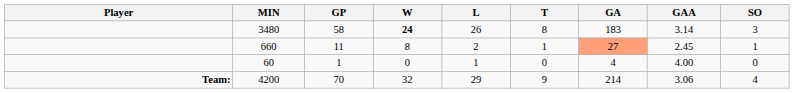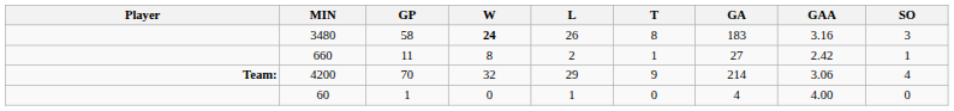 <table class="wikitable sortable" width="60%">
 <tr>
 <th bgcolor="#DDDDFF" width="10%">Player</th>
 <th width="3%" bgcolor="#DDDDFF" title="Minutes played">MIN</th>
 <th width="3%" bgcolor="#DDDDFF" title="Games played in">GP</th>
 <th width="3%" bgcolor="#DDDDFF" title="Wins">W</th>
 <th width="3%" bgcolor="#DDDDFF"title="Losses">L</th>
 <th width="3%" bgcolor="#DDDDFF" title="Ties">T</th>
 <th width="3%" bgcolor="#DDDDFF" title="Goals against">GA</th>
 <th width="3%" bgcolor="#DDDDFF" title="Goals against average">GAA</th>
 <th width="3%" bgcolor="#DDDDFF"title="Shut-outs">SO</th>
 </tr>
 <tr align="center">
 <td align="right"></td>
 <td>3480</td>
 <td>58</td>
 <td><strong>24</strong></td>
 <td>26</td>
 <td>8</td>
 <td>183</td>
-<td>3.14</td>
+<td>3.16</td>
 <td>3</td>
 </tr>
 <tr align="center">
 <td align="right"></td>
 <td>660</td>
 <td>11</td>
 <td>8</td>
 <td>2</td>
 <td>1</td>
-<td style="background: lightsalmon;">27</td>
-<td>2.45</td>
+<td>27</td>
+<td>2.42</td>
 <td>1</td>
+</tr>
+<tr align="center">
+<td align="right"><strong>Team:</strong></td>
+<td>4200</td>
+<td>70</td>
+<td>32</td>
+<td>29</td>
+<td>9</td>
+<td>214</td>
+<td>3.06</td>
+<td>4</td>
 </tr>
 <tr align="center">
 <td align="right"></td>
 <td>60</td>
 <td>1</td>
 <td>0</td>
 <td>1</td>
 <td>0</td>
 <td>4</td>
 <td>4.00</td>
 <td>0</td>
 </tr>
-<tr align="center">
-<td align="right"><strong>Team:</strong></td>
-<td>4200</td>
-<td>70</td>
-<td>32</td>
-<td>29</td>
-<td>9</td>
-<td>214</td>
-<td>3.06</td>
-<td>4</td>
-</tr>
 </table>
